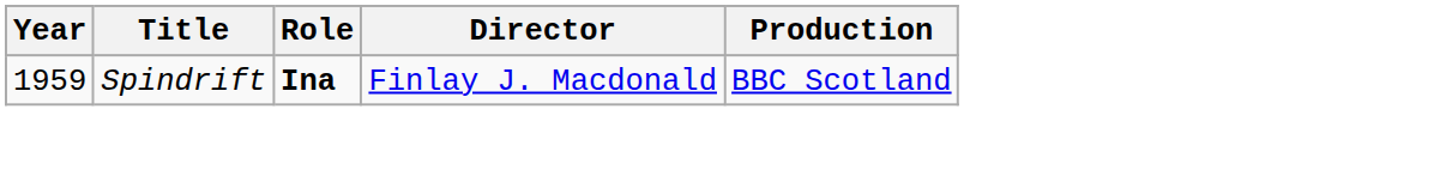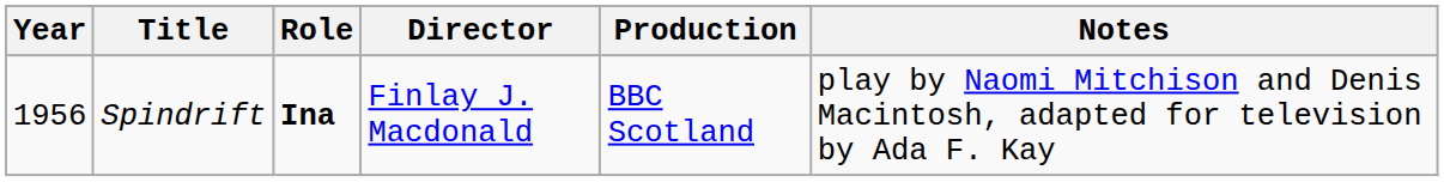 <table class="wikitable">
 <tr>
 <th>Year</th>
 <th>Title</th>
 <th>Role</th>
 <th>Director</th>
 <th>Production</th>
+<th>Notes</th>
 </tr>
 <tr>
-<td>1959</td>
+<td>1956</td>
 <td><em>Spindrift</em></td>
 <td><strong>Ina</strong></td>
 <td><a href='#'>Finlay J. Macdonald</a></td>
 <td><a href='#'>BBC Scotland</a></td>
+<td>play by <a href='#'>Naomi Mitchison</a> and Denis Macintosh, adapted for television by Ada F. Kay</td>
 </tr>
 </table>
